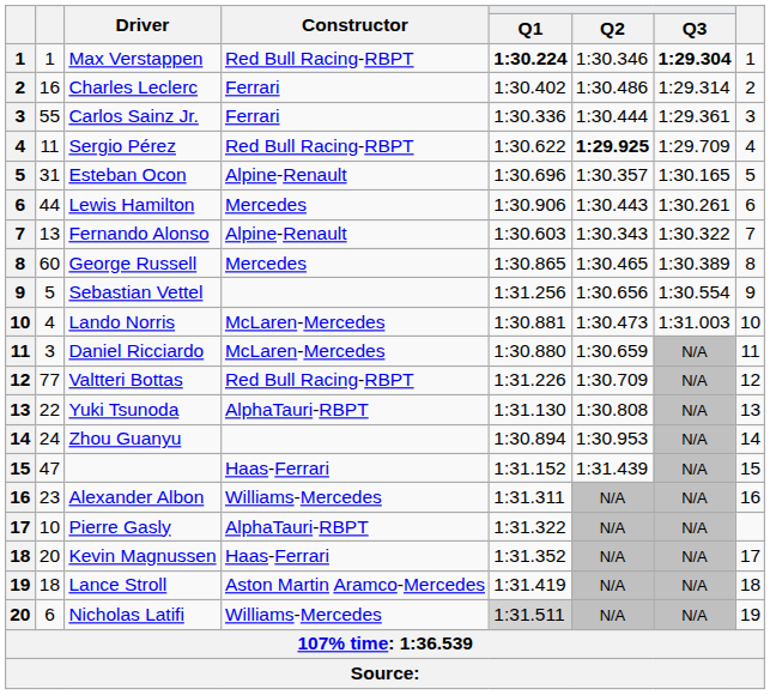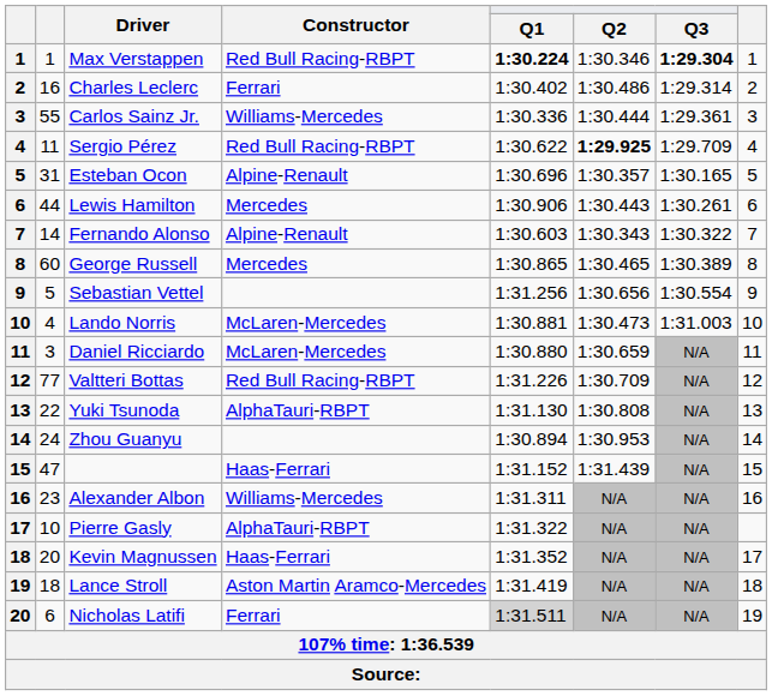 <table class="wikitable sortable" style="font-size: 85%;">
 <tr>
 <th rowspan="2"></th>
 <th rowspan="2"></th>
 <th rowspan="2">Driver</th>
 <th rowspan="2">Constructor</th>
 <th colspan="3" style="background:#eaecf0; text-align:center;"></th>
 <th rowspan="2"></th>
 </tr>
 <tr>
 <th scope="col">Q1</th>
 <th scope="col">Q2</th>
 <th scope="col">Q3</th>
 </tr>
 <tr>
 <th scope="row">1</th>
 <td align="center">1</td>
 <td data-sort-value="ver"> <a href='#'>Max Verstappen</a></td>
 <td><a href='#'>Red Bull Racing</a>-<a href='#'>RBPT</a></td>
 <td><strong>1:30.224</strong></td>
 <td>1:30.346</td>
 <td><strong>1:29.304</strong></td>
 <td align="center">1</td>
 </tr>
 <tr>
 <th scope="row">2</th>
 <td align="center">16</td>
 <td data-sort-value="lec"> <a href='#'>Charles Leclerc</a></td>
 <td><a href='#'>Ferrari</a></td>
 <td>1:30.402</td>
 <td>1:30.486</td>
 <td>1:29.314</td>
 <td align="center">2</td>
 </tr>
 <tr>
 <th scope="row">3</th>
 <td align="center">55</td>
 <td data-sort-value="sai"> <a href='#'>Carlos Sainz Jr.</a></td>
-<td><a href='#'>Ferrari</a></td>
+<td><a href='#'>Williams</a>-<a href='#'>Mercedes</a></td>
 <td>1:30.336</td>
 <td>1:30.444</td>
 <td>1:29.361</td>
 <td align="center">3</td>
 </tr>
 <tr>
 <th scope="row">4</th>
 <td align="center">11</td>
 <td data-sort-value="per"> <a href='#'>Sergio Pérez</a></td>
 <td><a href='#'>Red Bull Racing</a>-<a href='#'>RBPT</a></td>
 <td>1:30.622</td>
 <td><strong>1:29.925</strong></td>
 <td>1:29.709</td>
 <td align="center">4</td>
 </tr>
 <tr>
 <th scope="row">5</th>
 <td align="center">31</td>
 <td data-sort-value="oco"> <a href='#'>Esteban Ocon</a></td>
 <td><a href='#'>Alpine</a>-<a href='#'>Renault</a></td>
 <td>1:30.696</td>
 <td>1:30.357</td>
 <td>1:30.165</td>
 <td align="center">5</td>
 </tr>
 <tr>
 <th scope="row">6</th>
 <td align="center">44</td>
 <td data-sort-value="ham"> <a href='#'>Lewis Hamilton</a></td>
 <td><a href='#'>Mercedes</a></td>
 <td>1:30.906</td>
 <td>1:30.443</td>
 <td>1:30.261</td>
 <td align="center">6</td>
 </tr>
 <tr>
 <th scope="row">7</th>
-<td align="center">13</td>
+<td align="center">14</td>
 <td data-sort-value="alo"> <a href='#'>Fernando Alonso</a></td>
 <td><a href='#'>Alpine</a>-<a href='#'>Renault</a></td>
 <td>1:30.603</td>
 <td>1:30.343</td>
 <td>1:30.322</td>
 <td align="center">7</td>
 </tr>
 <tr>
 <th scope="row">8</th>
 <td align="center">60</td>
 <td data-sort-value="rus"> <a href='#'>George Russell</a></td>
 <td><a href='#'>Mercedes</a></td>
 <td>1:30.865</td>
 <td>1:30.465</td>
 <td>1:30.389</td>
 <td align="center">8</td>
 </tr>
 <tr>
 <th scope="row">9</th>
 <td align="center">5</td>
 <td data-sort-value="vet"> <a href='#'>Sebastian Vettel</a></td>
 <td></td>
 <td>1:31.256</td>
 <td>1:30.656</td>
 <td>1:30.554</td>
 <td align="center">9</td>
 </tr>
 <tr>
 <th scope="row">10</th>
 <td align="center">4</td>
 <td data-sort-value="nor"> <a href='#'>Lando Norris</a></td>
 <td><a href='#'>McLaren</a>-<a href='#'>Mercedes</a></td>
 <td>1:30.881</td>
 <td>1:30.473</td>
 <td>1:31.003</td>
 <td align="center">10</td>
 </tr>
 <tr>
 <th scope="row">11</th>
 <td align="center">3</td>
 <td data-sort-value="ric"> <a href='#'>Daniel Ricciardo</a></td>
 <td><a href='#'>McLaren</a>-<a href='#'>Mercedes</a></td>
 <td>1:30.880</td>
 <td>1:30.659</td>
 <td data-sort-value="11" align="center" style="background: silver"><small>N/A</small></td>
 <td align="center">11</td>
 </tr>
 <tr>
 <th scope="row">12</th>
 <td align="center">77</td>
 <td data-sort-value="bot"> <a href='#'>Valtteri Bottas</a></td>
 <td><a href='#'>Red Bull Racing</a>-<a href='#'>RBPT</a></td>
 <td>1:31.226</td>
 <td>1:30.709</td>
 <td data-sort-value="12" align="center" style="background: silver"><small>N/A</small></td>
 <td align="center">12</td>
 </tr>
 <tr>
 <th scope="row">13</th>
 <td align="center">22</td>
 <td data-sort-value="tsu"> <a href='#'>Yuki Tsunoda</a></td>
 <td><a href='#'>AlphaTauri</a>-<a href='#'>RBPT</a></td>
 <td>1:31.130</td>
 <td>1:30.808</td>
 <td data-sort-value="13" align="center" style="background: silver"><small>N/A</small></td>
 <td align="center">13</td>
 </tr>
 <tr>
 <th scope="row">14</th>
 <td align="center">24</td>
 <td data-sort-value="zho"> <a href='#'>Zhou Guanyu</a></td>
 <td></td>
 <td>1:30.894</td>
 <td>1:30.953</td>
 <td data-sort-value="14" align="center" style="background: silver"><small>N/A</small></td>
 <td align="center">14</td>
 </tr>
 <tr>
 <th scope="row">15</th>
 <td align="center">47</td>
 <td data-sort-value="sch"></td>
 <td><a href='#'>Haas</a>-<a href='#'>Ferrari</a></td>
 <td>1:31.152</td>
 <td>1:31.439</td>
 <td data-sort-value="15" align="center" style="background: silver"><small>N/A</small></td>
 <td align="center">15</td>
 </tr>
 <tr>
 <th scope="row">16</th>
 <td align="center">23</td>
 <td data-sort-value="alb"> <a href='#'>Alexander Albon</a></td>
 <td><a href='#'>Williams</a>-<a href='#'>Mercedes</a></td>
 <td>1:31.311</td>
 <td data-sort-value="16" align="center" style="background: silver"><small>N/A</small></td>
 <td data-sort-value="16" align="center" style="background: silver"><small>N/A</small></td>
 <td align="center">16</td>
 </tr>
 <tr>
 <th align="center">17</th>
 <td align="center">10</td>
 <td data-sort-value="gas"> <a href='#'>Pierre Gasly</a></td>
 <td><a href='#'>AlphaTauri</a>-<a href='#'>RBPT</a></td>
 <td>1:31.322</td>
 <td data-sort-value="17" align="center" style="background: silver"><small>N/A</small></td>
 <td data-sort-value="17" align="center" style="background: silver"><small>N/A</small></td>
 <td align="center"></td>
 </tr>
 <tr>
 <th scope="row">18</th>
 <td align="center">20</td>
 <td data-sort-value="mag"> <a href='#'>Kevin Magnussen</a></td>
 <td><a href='#'>Haas</a>-<a href='#'>Ferrari</a></td>
 <td>1:31.352</td>
 <td data-sort-value="18" align="center" style="background: silver"><small>N/A</small></td>
 <td data-sort-value="18" align="center" style="background: silver"><small>N/A</small></td>
 <td align="center">17</td>
 </tr>
 <tr>
 <th scope="row">19</th>
 <td align="center">18</td>
 <td data-sort-value="str"> <a href='#'>Lance Stroll</a></td>
 <td><a href='#'>Aston Martin</a> <a href='#'>Aramco</a>-<a href='#'>Mercedes</a></td>
 <td>1:31.419</td>
 <td data-sort-value="19" align="center" style="background: silver"><small>N/A</small></td>
 <td data-sort-value="19" align="center" style="background: silver"><small>N/A</small></td>
 <td align="center">18</td>
 </tr>
 <tr>
 <th align="center">20</th>
 <td align="center">6</td>
 <td data-sort-value="lat"> <a href='#'>Nicholas Latifi</a></td>
-<td><a href='#'>Williams</a>-<a href='#'>Mercedes</a></td>
+<td><a href='#'>Ferrari</a></td>
 <td style="background: lightgrey;">1:31.511</td>
 <td data-sort-value="20" align="center" style="background: silver"><small>N/A</small></td>
 <td data-sort-value="20" align="center" style="background: silver"><small>N/A</small></td>
 <td align="center">19</td>
 </tr>
 <tr>
 <th colspan="8"><a href='#'>107% time</a>: 1:36.539</th>
 </tr>
 <tr>
 <th colspan="8">Source:</th>
 </tr>
 </table>
